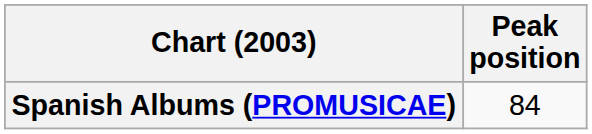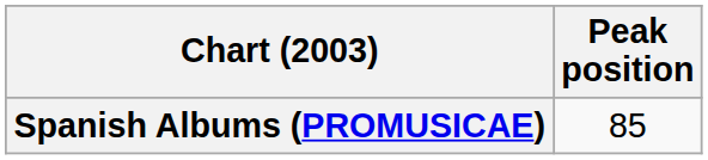 <table class="wikitable plainrowheaders">
 <tr>
 <th>Chart (2003)</th>
 <th>Peak<br>position</th>
 </tr>
 <tr>
 <th scope="row" style="text-align:left;">Spanish Albums (<a href='#'>PROMUSICAE</a>)</th>
-<td align="center">84</td>
+<td align="center">85</td>
 </tr>
 </table>
